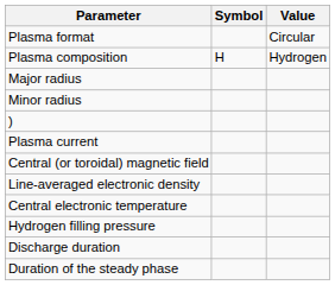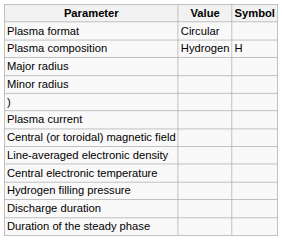 <table class="wikitable">
 <tr>
 <th>Parameter</th>
+<th>Value</th>
 <th>Symbol</th>
-<th>Value</th>
 </tr>
 <tr>
 <td>Plasma format</td>
+<td>Circular</td>
 <td></td>
-<td>Circular</td>
 </tr>
 <tr>
 <td>Plasma composition</td>
+<td>Hydrogen</td>
 <td>H</td>
-<td>Hydrogen</td>
 </tr>
 <tr>
 <td>Major radius</td>
 <td></td>
 <td></td>
 </tr>
 <tr>
 <td>Minor radius</td>
 <td></td>
 <td></td>
 </tr>
 <tr>
 <td>)</td>
 <td></td>
 <td></td>
 </tr>
 <tr>
 <td>Plasma current</td>
 <td></td>
 <td></td>
 </tr>
 <tr>
 <td>Central (or toroidal) magnetic field</td>
 <td></td>
 <td></td>
 </tr>
 <tr>
 <td>Line-averaged electronic density</td>
 <td></td>
 <td></td>
 </tr>
 <tr>
 <td>Central electronic temperature</td>
 <td></td>
 <td></td>
 </tr>
 <tr>
 <td>Hydrogen filling pressure</td>
 <td></td>
 <td></td>
 </tr>
 <tr>
 <td>Discharge duration</td>
 <td></td>
 <td></td>
 </tr>
 <tr>
 <td>Duration of the steady phase</td>
 <td></td>
 <td></td>
 </tr>
 </table>
